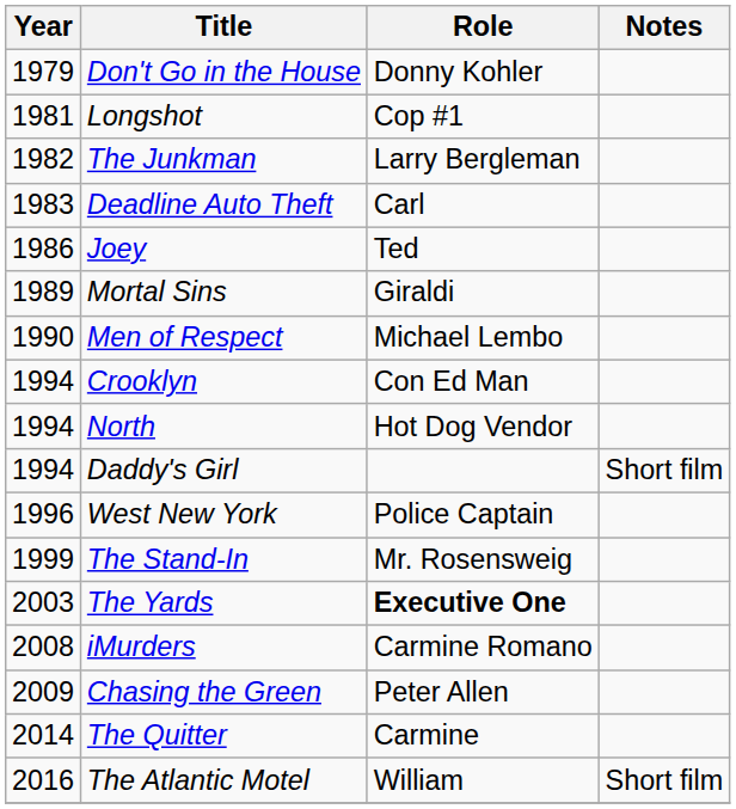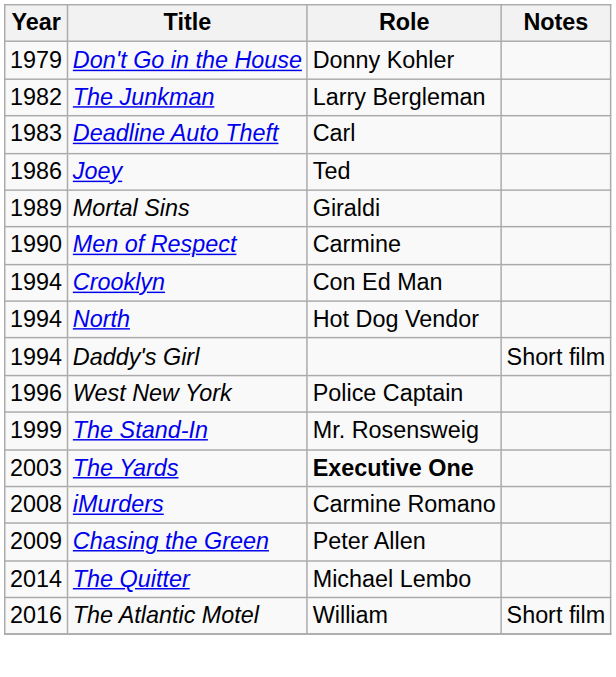 <table class="wikitable sortable">
 <tr>
 <th>Year</th>
 <th>Title</th>
 <th>Role</th>
 <th>Notes</th>
 </tr>
 <tr>
 <td>1979</td>
 <td><em><a href='#'>Don't Go in the House</a></em></td>
 <td>Donny Kohler</td>
-<td></td>
-</tr>
-<tr>
-<td>1981</td>
-<td><em>Longshot</em></td>
-<td>Cop #1</td>
 <td></td>
 </tr>
 <tr>
 <td>1982</td>
 <td><em><a href='#'>The Junkman</a></em></td>
 <td>Larry Bergleman</td>
 <td></td>
 </tr>
 <tr>
 <td>1983</td>
 <td><em><a href='#'>Deadline Auto Theft</a></em></td>
 <td>Carl</td>
 <td></td>
 </tr>
 <tr>
 <td>1986</td>
 <td><em><a href='#'>Joey</a></em></td>
 <td>Ted</td>
 <td></td>
 </tr>
 <tr>
 <td>1989</td>
 <td><em>Mortal Sins</em></td>
 <td>Giraldi</td>
 <td></td>
 </tr>
 <tr>
 <td>1990</td>
 <td><em><a href='#'>Men of Respect</a></em></td>
-<td>Michael Lembo</td>
+<td>Carmine</td>
 <td></td>
 </tr>
 <tr>
 <td>1994</td>
 <td><em><a href='#'>Crooklyn</a></em></td>
 <td>Con Ed Man</td>
 <td></td>
 </tr>
 <tr>
 <td>1994</td>
 <td><em><a href='#'>North</a></em></td>
 <td>Hot Dog Vendor</td>
 <td></td>
 </tr>
 <tr>
 <td>1994</td>
 <td><em>Daddy's Girl</em></td>
 <td></td>
 <td>Short film</td>
 </tr>
 <tr>
 <td>1996</td>
 <td><em>West New York </em></td>
 <td>Police Captain</td>
 <td></td>
 </tr>
 <tr>
 <td>1999</td>
 <td><em><a href='#'>The Stand-In</a></em></td>
 <td>Mr. Rosensweig</td>
 <td></td>
 </tr>
 <tr>
 <td>2003</td>
 <td><em><a href='#'>The Yards</a></em></td>
 <td><strong>Executive One</strong></td>
 <td></td>
 </tr>
 <tr>
 <td>2008</td>
 <td><em><a href='#'>iMurders</a></em></td>
 <td>Carmine Romano</td>
 <td></td>
 </tr>
 <tr>
 <td>2009</td>
 <td><em><a href='#'>Chasing the Green</a></em></td>
 <td>Peter Allen</td>
 <td></td>
 </tr>
 <tr>
 <td>2014</td>
 <td><em><a href='#'>The Quitter</a></em></td>
-<td>Carmine</td>
+<td>Michael Lembo</td>
 <td></td>
 </tr>
 <tr>
 <td>2016</td>
 <td><em>The Atlantic Motel</em></td>
 <td>William</td>
 <td>Short film</td>
 </tr>
 <tr>
 </tr>
 </table>
